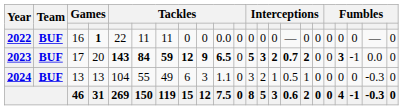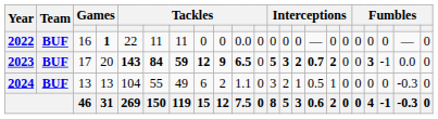 <table class="wikitable" style="text-align: center;">
 <tr>
 <th rowspan="2">Year</th>
 <th rowspan="2">Team</th>
 <th colspan="2">Games</th>
 <th colspan="7">Tackles</th>
 <th colspan="6">Interceptions</th>
 <th colspan="5">Fumbles</th>
 </tr>
 <tr>
 <th></th>
 <th></th>
 <th></th>
 <th></th>
 <th></th>
 <th></th>
 <th></th>
 <th></th>
 <th></th>
 <th></th>
 <th></th>
 <th></th>
 <th></th>
 <th></th>
 <th></th>
 <th></th>
 <th></th>
 <th></th>
 <th></th>
 <th></th>
 </tr>
 <tr>
 <th><a href='#'>2022</a></th>
 <th><a href='#'>BUF</a></th>
 <td>16</td>
 <td><strong>1</strong></td>
 <td>22</td>
 <td>11</td>
 <td>11</td>
 <td>0</td>
 <td>0</td>
 <td>0.0</td>
 <td>0</td>
 <td>0</td>
 <td>0</td>
 <td>0</td>
 <td>—</td>
 <td>0</td>
 <td>0</td>
 <td>0</td>
 <td>0</td>
 <td>0</td>
 <td>—</td>
 <td>0</td>
 </tr>
 <tr>
 <th><a href='#'>2023</a></th>
 <th><a href='#'>BUF</a></th>
 <td>17</td>
 <td>20</td>
 <td><strong>143</strong></td>
 <td><strong>84</strong></td>
 <td><strong>59</strong></td>
 <td><strong>12</strong></td>
 <td><strong>9</strong></td>
 <td><strong>6.5</strong></td>
 <td>0</td>
 <td><strong>5</strong></td>
 <td><strong>3</strong></td>
 <td><strong>2</strong></td>
 <td><strong>0.7</strong></td>
 <td><strong>2</strong></td>
 <td>0</td>
 <td>0</td>
 <td><strong>3</strong></td>
 <td>-1</td>
 <td>0.0</td>
 <td>0</td>
 </tr>
 <tr>
 <th><a href='#'>2024</a></th>
 <th><a href='#'>BUF</a></th>
 <td>13</td>
 <td>13</td>
 <td>104</td>
 <td>55</td>
 <td>49</td>
 <td>6</td>
-<td>3</td>
+<td>2</td>
 <td>1.1</td>
 <td>0</td>
 <td>3</td>
 <td>2</td>
 <td>1</td>
 <td>0.5</td>
 <td>1</td>
 <td>0</td>
 <td>0</td>
 <td>0</td>
 <td>0</td>
 <td>-0.3</td>
 <td>0</td>
 </tr>
 <tr>
 <th colspan="2"></th>
 <th>46</th>
 <th>31</th>
 <th>269</th>
 <th>150</th>
 <th>119</th>
 <th>15</th>
 <th>12</th>
 <th>7.5</th>
 <th>0</th>
 <th>8</th>
 <th>5</th>
 <th>3</th>
 <th>0.6</th>
 <th>2</th>
 <th>0</th>
 <th>0</th>
 <th>4</th>
 <th>-1</th>
 <th>-0.3</th>
 <th>0</th>
 </tr>
 </table>
